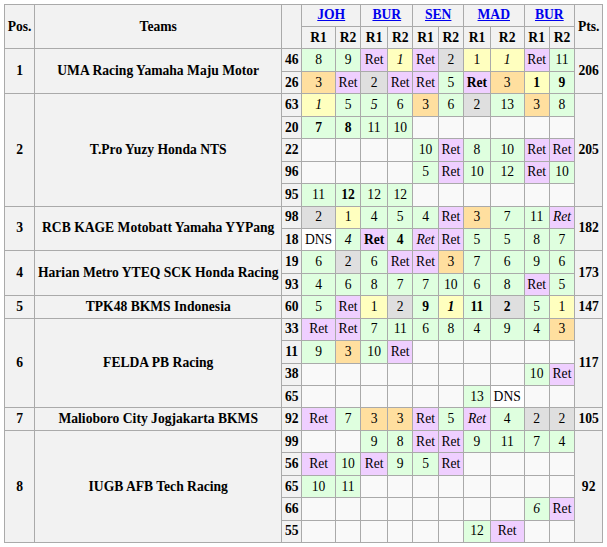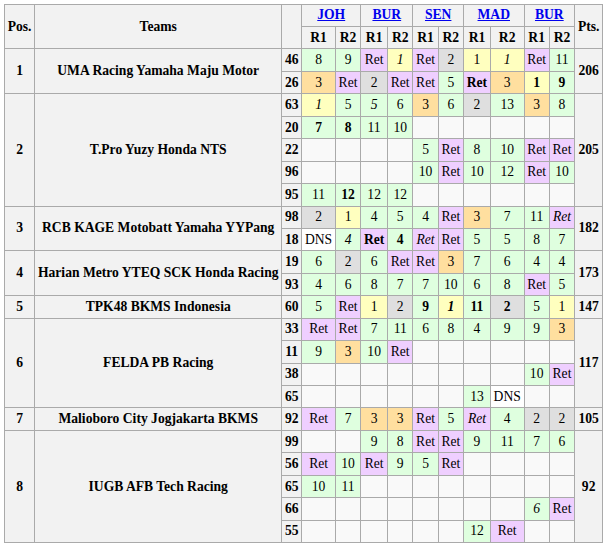 <table class="wikitable" style="font-size:85%; text-align:center;">
 <tr>
 <th rowspan="2">Pos.</th>
 <th rowspan="2">Teams</th>
 <th rowspan="2"></th>
 <th colspan="2"><a href='#'>JOH</a><br></th>
 <th colspan="2"><a href='#'>BUR</a><br></th>
 <th colspan="2"><a href='#'>SEN</a><br></th>
 <th colspan="2"><a href='#'>MAD</a><br></th>
 <th colspan="2"><a href='#'>BUR</a><br></th>
 <th rowspan="2">Pts.</th>
 </tr>
 <tr>
 <th>R1</th>
 <th>R2</th>
 <th>R1</th>
 <th>R2</th>
 <th>R1</th>
 <th>R2</th>
 <th>R1</th>
 <th>R2</th>
 <th>R1</th>
 <th>R2</th>
 </tr>
 <tr>
 <th rowspan="2">1</th>
 <th rowspan="2" align=left>UMA Racing Yamaha Maju Motor</th>
 <th>46</th>
 <td style="background:#dfffdf;">8</td>
 <td style="background:#dfffdf;">9</td>
 <td style="background:#efcfff;">Ret</td>
 <td style="background:#ffffbf;"><em>1</em></td>
 <td style="background:#efcfff;">Ret</td>
 <td style="background:#dfdfdf;">2</td>
 <td style="background:#ffffbf;">1</td>
 <td style="background:#ffffbf;"><em>1</em></td>
 <td style="background:#efcfff;">Ret</td>
 <td style="background:#dfffdf;">11</td>
 <th rowspan="2">206</th>
 </tr>
 <tr>
 <th>26</th>
 <td style="background:#ffdf9f;">3</td>
 <td style="background:#efcfff;">Ret</td>
 <td style="background:#dfdfdf;">2</td>
 <td style="background:#efcfff;">Ret</td>
 <td style="background:#efcfff;">Ret</td>
 <td style="background:#dfffdf;">5</td>
 <td style="background:#efcfff;"><strong>Ret</strong></td>
 <td style="background:#ffdf9f;">3</td>
 <td style="background:#ffffbf;"><strong>1</strong></td>
 <td style="background:#dfffdf;"><strong>9</strong></td>
 </tr>
 <tr>
 <th rowspan="5">2</th>
 <th rowspan="5" align=left>T.Pro Yuzy Honda NTS</th>
 <th>63</th>
 <td style="background:#ffffbf;"><em>1</em></td>
 <td style="background:#dfffdf;">5</td>
 <td style="background:#dfffdf;"><em>5</em></td>
 <td style="background:#dfffdf;">6</td>
 <td style="background:#ffdf9f;">3</td>
 <td style="background:#dfffdf;">6</td>
 <td style="background:#dfdfdf;">2</td>
 <td style="background:#dfffdf;">13</td>
 <td style="background:#ffdf9f;">3</td>
 <td style="background:#dfffdf;">8</td>
 <th rowspan="5">205</th>
 </tr>
 <tr>
 <th>20</th>
 <td style="background:#dfffdf;"><strong>7</strong></td>
 <td style="background:#dfffdf;"><strong>8</strong></td>
 <td style="background:#dfffdf;">11</td>
 <td style="background:#dfffdf;">10</td>
 <td></td>
 <td></td>
 <td></td>
 <td></td>
 <td></td>
 <td></td>
 </tr>
 <tr>
 <th>22</th>
 <td></td>
 <td></td>
 <td></td>
 <td></td>
-<td style="background:#dfffdf;">10</td>
+<td style="background:#dfffdf;">5</td>
 <td style="background:#efcfff;">Ret</td>
 <td style="background:#dfffdf;">8</td>
 <td style="background:#dfffdf;">10</td>
 <td style="background:#efcfff;">Ret</td>
 <td style="background:#efcfff;">Ret</td>
 </tr>
 <tr>
 <th>96</th>
 <td></td>
 <td></td>
 <td></td>
 <td></td>
-<td style="background:#dfffdf;">5</td>
+<td style="background:#dfffdf;">10</td>
 <td style="background:#efcfff;">Ret</td>
 <td style="background:#dfffdf;">10</td>
 <td style="background:#dfffdf;">12</td>
 <td style="background:#efcfff;">Ret</td>
 <td style="background:#dfffdf;">10</td>
 </tr>
 <tr>
 <th>95</th>
 <td style="background:#dfffdf;">11</td>
 <td style="background:#dfffdf;"><strong>12</strong></td>
 <td style="background:#dfffdf;">12</td>
 <td style="background:#dfffdf;">12</td>
 <td></td>
 <td></td>
 <td></td>
 <td></td>
 <td></td>
 <td></td>
 </tr>
 <tr>
 <th rowspan="2">3</th>
 <th rowspan="2" align=left>RCB KAGE Motobatt Yamaha YYPang</th>
 <th>98</th>
 <td style="background:#dfdfdf;">2</td>
 <td style="background:#ffffbf;">1</td>
 <td style="background:#dfffdf;">4</td>
 <td style="background:#dfffdf;">5</td>
 <td style="background:#dfffdf;">4</td>
 <td style="background:#efcfff;">Ret</td>
 <td style="background:#ffdf9f;">3</td>
 <td style="background:#dfffdf;">7</td>
 <td style="background:#dfffdf;">11</td>
 <td style="background:#efcfff;"><em>Ret</em></td>
 <th rowspan="2">182</th>
 </tr>
 <tr>
 <th>18</th>
 <td style="background:#ffffff;">DNS</td>
 <td style="background:#dfffdf;"><em>4</em></td>
 <td style="background:#efcfff;"><strong>Ret</strong></td>
 <td style="background:#dfffdf;"><strong>4</strong></td>
 <td style="background:#efcfff;"><em>Ret</em></td>
 <td style="background:#efcfff;">Ret</td>
 <td style="background:#dfffdf;">5</td>
 <td style="background:#dfffdf;">5</td>
 <td style="background:#dfffdf;">8</td>
 <td style="background:#dfffdf;">7</td>
 </tr>
 <tr>
 <th rowspan="2">4</th>
 <th rowspan="2" align=left>Harian Metro YTEQ SCK Honda Racing</th>
 <th>19</th>
 <td style="background:#dfffdf;">6</td>
 <td style="background:#dfdfdf;">2</td>
 <td style="background:#dfffdf;">6</td>
 <td style="background:#efcfff;">Ret</td>
 <td style="background:#efcfff;">Ret</td>
 <td style="background:#ffdf9f;">3</td>
 <td style="background:#dfffdf;">7</td>
 <td style="background:#dfffdf;">6</td>
-<td style="background:#dfffdf;">9</td>
-<td style="background:#dfffdf;">6</td>
+<td style="background:#dfffdf;">4</td>
+<td style="background:#dfffdf;">4</td>
 <th rowspan="2">173</th>
 </tr>
 <tr>
 <th>93</th>
 <td style="background:#dfffdf;">4</td>
 <td style="background:#dfffdf;">6</td>
 <td style="background:#dfffdf;">8</td>
 <td style="background:#dfffdf;">7</td>
 <td style="background:#dfffdf;">7</td>
 <td style="background:#dfffdf;">10</td>
 <td style="background:#dfffdf;">6</td>
 <td style="background:#dfffdf;">8</td>
 <td style="background:#efcfff;">Ret</td>
 <td style="background:#dfffdf;">5</td>
 </tr>
 <tr>
 <th rowspan="1">5</th>
 <th rowspan="1" align=left>TPK48 BKMS Indonesia</th>
 <th>60</th>
 <td style="background:#dfffdf;">5</td>
 <td style="background:#efcfff;">Ret</td>
 <td style="background:#ffffbf;">1</td>
 <td style="background:#dfdfdf;">2</td>
 <td style="background:#dfffdf;"><strong>9</strong></td>
 <td style="background:#ffffbf;"><strong><em>1</em></strong></td>
 <td style="background:#dfffdf;"><strong>11</strong></td>
 <td style="background:#dfdfdf;"><strong>2</strong></td>
 <td style="background:#dfffdf;">5</td>
 <td style="background:#ffffbf;">1</td>
 <th>147</th>
 </tr>
 <tr>
 <th rowspan="4">6</th>
 <th rowspan="4" align=left>FELDA PB Racing</th>
 <th>33</th>
 <td style="background:#efcfff;">Ret</td>
 <td style="background:#efcfff;">Ret</td>
 <td style="background:#dfffdf;">7</td>
 <td style="background:#dfffdf;">11</td>
 <td style="background:#dfffdf;">6</td>
 <td style="background:#dfffdf;">8</td>
 <td style="background:#dfffdf;">4</td>
 <td style="background:#dfffdf;">9</td>
-<td style="background:#dfffdf;">4</td>
+<td style="background:#dfffdf;">9</td>
 <td style="background:#ffdf9f;">3</td>
 <th rowspan="4">117</th>
 </tr>
 <tr>
 <th>11</th>
 <td style="background:#dfffdf;">9</td>
 <td style="background:#ffdf9f;">3</td>
 <td style="background:#dfffdf;">10</td>
 <td style="background:#efcfff;">Ret</td>
 <td></td>
 <td></td>
 <td></td>
 <td></td>
 <td></td>
 <td></td>
 </tr>
 <tr>
 <th>38</th>
 <td></td>
 <td></td>
 <td></td>
 <td></td>
 <td></td>
 <td></td>
 <td></td>
 <td></td>
 <td style="background:#dfffdf;">10</td>
 <td style="background:#efcfff;">Ret</td>
 </tr>
 <tr>
 <th>65</th>
 <td></td>
 <td></td>
 <td></td>
 <td></td>
 <td></td>
 <td></td>
 <td style="background:#dfffdf;">13</td>
 <td style="background:#ffffff;">DNS</td>
 <td></td>
 <td></td>
 </tr>
 <tr>
 <th rowspan="1">7</th>
 <th rowspan="1" align=left>Malioboro City Jogjakarta BKMS</th>
 <th>92</th>
 <td style="background:#efcfff;">Ret</td>
 <td style="background:#dfffdf;">7</td>
 <td style="background:#ffdf9f;">3</td>
 <td style="background:#ffdf9f;">3</td>
 <td style="background:#efcfff;">Ret</td>
 <td style="background:#dfffdf;">5</td>
 <td style="background:#efcfff;"><em>Ret</em></td>
 <td style="background:#dfffdf;">4</td>
 <td style="background:#dfdfdf;">2</td>
 <td style="background:#dfdfdf;">2</td>
 <th>105</th>
 </tr>
 <tr>
 <th rowspan="5">8</th>
 <th rowspan="5" align=left>IUGB AFB Tech Racing</th>
 <th>99</th>
 <td></td>
 <td></td>
 <td style="background:#dfffdf;">9</td>
 <td style="background:#dfffdf;">8</td>
 <td style="background:#efcfff;">Ret</td>
 <td style="background:#efcfff;">Ret</td>
 <td style="background:#dfffdf;">9</td>
 <td style="background:#dfffdf;">11</td>
 <td style="background:#dfffdf;">7</td>
-<td style="background:#dfffdf;">4</td>
+<td style="background:#dfffdf;">6</td>
 <th rowspan="5">92</th>
 </tr>
 <tr>
 <th>56</th>
 <td style="background:#efcfff;">Ret</td>
 <td style="background:#dfffdf;">10</td>
 <td style="background:#efcfff;">Ret</td>
 <td style="background:#dfffdf;">9</td>
 <td style="background:#dfffdf;">5</td>
 <td style="background:#efcfff;">Ret</td>
 <td></td>
 <td></td>
 <td></td>
 <td></td>
 </tr>
 <tr>
 <th>65</th>
 <td style="background:#dfffdf;">10</td>
 <td style="background:#dfffdf;">11</td>
 <td></td>
 <td></td>
 <td></td>
 <td></td>
 <td></td>
 <td></td>
 <td></td>
 <td></td>
 </tr>
 <tr>
 <th>66</th>
 <td></td>
 <td></td>
 <td></td>
 <td></td>
 <td></td>
 <td></td>
 <td></td>
 <td></td>
 <td style="background:#dfffdf;"><em>6</em></td>
 <td style="background:#efcfff;">Ret</td>
 </tr>
 <tr>
 <th>55</th>
 <td></td>
 <td></td>
 <td></td>
 <td></td>
 <td></td>
 <td></td>
 <td style="background:#dfffdf;">12</td>
 <td style="background:#efcfff;">Ret</td>
 <td></td>
 <td></td>
 </tr>
 <tr>
 </tr>
 </table>
